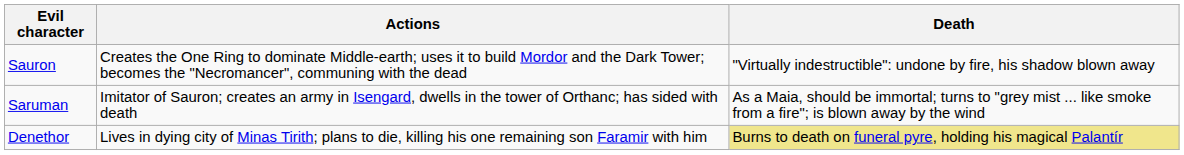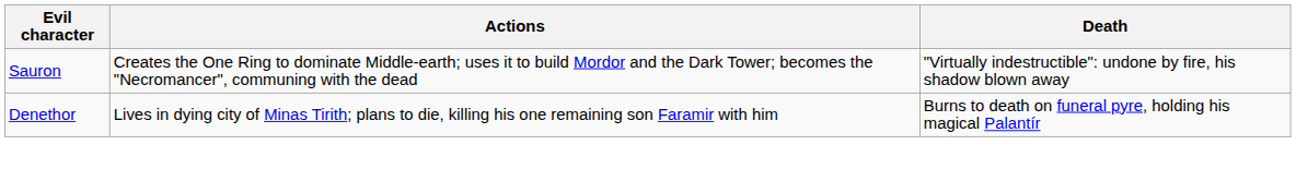 <table class="wikitable" style="margin:1em auto;">
 <tr>
 <th>Evil character</th>
 <th>Actions</th>
 <th>Death</th>
 </tr>
 <tr>
 <td><a href='#'>Sauron</a></td>
 <td>Creates the One Ring to dominate Middle-earth; uses it to build <a href='#'>Mordor</a> and the Dark Tower; becomes the "Necromancer", communing with the dead</td>
 <td>"Virtually indestructible": undone by fire, his shadow blown away</td>
 </tr>
 <tr>
-<td><a href='#'>Saruman</a></td>
-<td>Imitator of Sauron; creates an army in <a href='#'>Isengard</a>, dwells in the tower of Orthanc; has sided with death</td>
-<td>As a Maia, should be immortal; turns to "grey mist ... like smoke from a fire"; is blown away by the wind</td>
-</tr>
-<tr>
 <td><a href='#'>Denethor</a></td>
 <td>Lives in dying city of <a href='#'>Minas Tirith</a>; plans to die, killing his one remaining son <a href='#'>Faramir</a> with him</td>
-<td style="background: khaki;">Burns to death on <a href='#'>funeral pyre</a>, holding his magical <a href='#'>Palantír</a></td>
+<td>Burns to death on <a href='#'>funeral pyre</a>, holding his magical <a href='#'>Palantír</a></td>
 </tr>
 </table>
